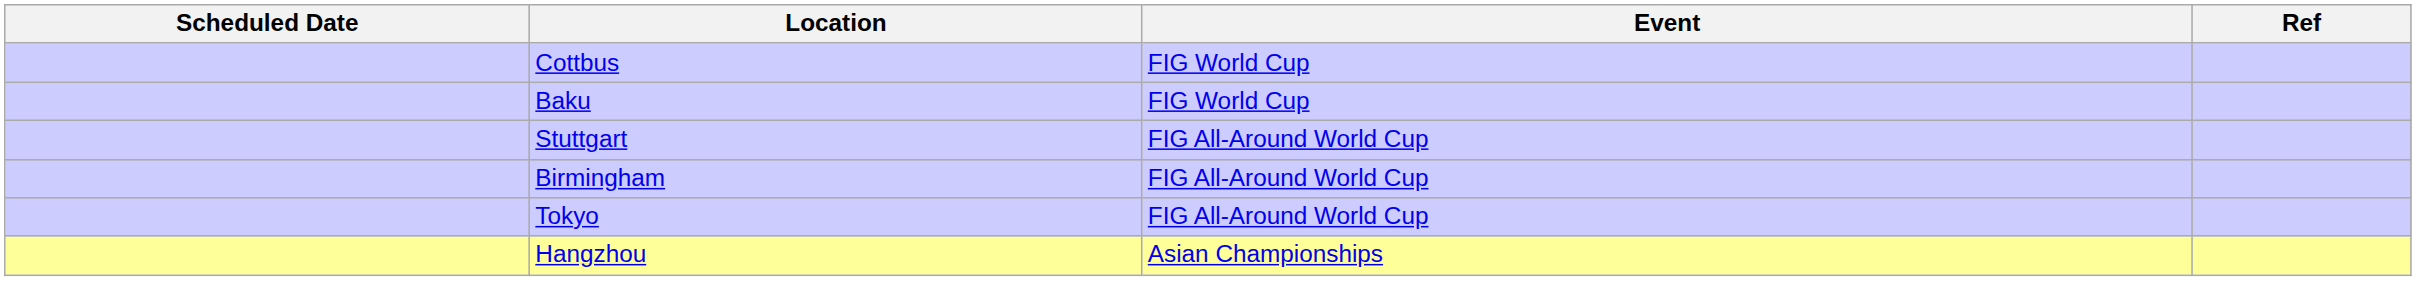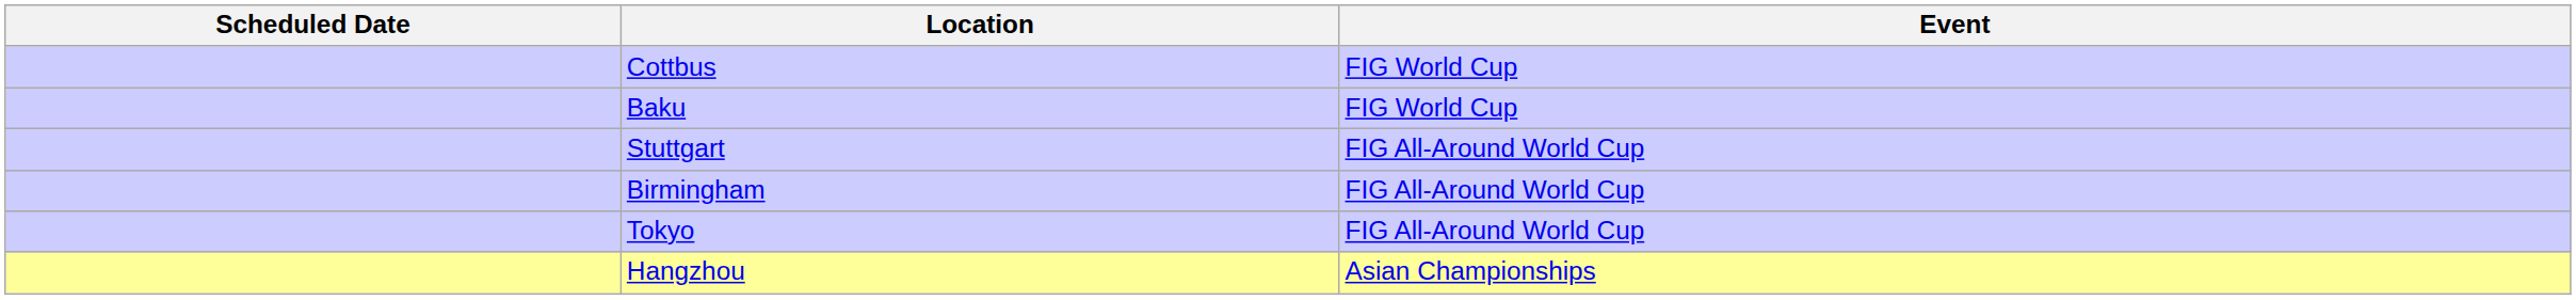 <table class="wikitable sortable" style="width:100%;">
 <tr>
 <th style="text-align:center; width:12%;">Scheduled Date</th>
 <th style="text-align:center; width:14%;">Location</th>
 <th style="text-align:center; width:24%;">Event</th>
-<th style="text-align:center; width:5%;">Ref</th>
 </tr>
 <tr bgcolor="#CCCCFF">
 <td></td>
 <td> <a href='#'>Cottbus</a></td>
 <td><a href='#'>FIG World Cup</a></td>
-<td></td>
 </tr>
 <tr bgcolor="#CCCCFF">
 <td></td>
 <td> <a href='#'>Baku</a></td>
 <td><a href='#'>FIG World Cup</a></td>
-<td></td>
 </tr>
 <tr bgcolor="#CCCCFF">
 <td></td>
 <td> <a href='#'>Stuttgart</a></td>
 <td><a href='#'>FIG All-Around World Cup</a></td>
-<td></td>
 </tr>
 <tr bgcolor="#CCCCFF">
 <td></td>
 <td> <a href='#'>Birmingham</a></td>
 <td><a href='#'>FIG All-Around World Cup</a></td>
-<td></td>
 </tr>
 <tr bgcolor="#CCCCFF">
 <td></td>
 <td> <a href='#'>Tokyo</a></td>
 <td><a href='#'>FIG All-Around World Cup</a></td>
-<td></td>
 </tr>
 <tr bgcolor="FFFF99">
 <td></td>
 <td> <a href='#'>Hangzhou</a></td>
 <td><a href='#'>Asian Championships</a></td>
-<td></td>
 </tr>
 </table>
